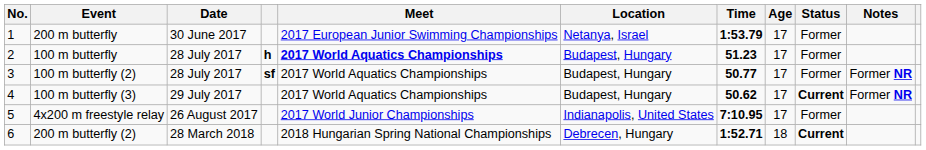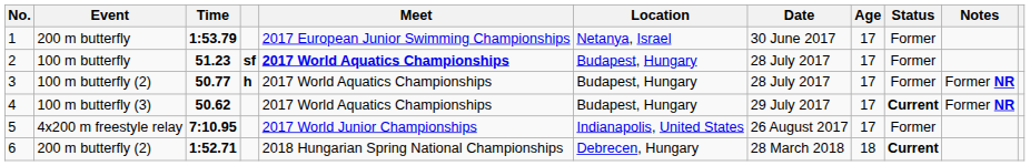 <table class="wikitable sortable">
 <tr>
 <th>No.</th>
 <th>Event</th>
-<th>Date</th>
+<th>Time</th>
 <th></th>
 <th>Meet</th>
 <th>Location</th>
-<th>Time</th>
+<th>Date</th>
 <th>Age</th>
 <th>Status</th>
 <th>Notes</th>
 <th></th>
 </tr>
 <tr>
 <td>1</td>
 <td>200 m butterfly</td>
-<td>30 June 2017</td>
+<td style="text-align:center;"><strong>1:53.79</strong></td>
 <td></td>
 <td><a href='#'>2017 European Junior Swimming Championships</a></td>
 <td><a href='#'>Netanya</a>, <a href='#'>Israel</a></td>
-<td style="text-align:center;"><strong>1:53.79</strong></td>
+<td>30 June 2017</td>
 <td style="text-align:center;">17</td>
 <td style="text-align:center;">Former</td>
 <td></td>
 <td style="text-align:center;"></td>
 </tr>
 <tr>
 <td>2</td>
 <td>100 m butterfly</td>
-<td>28 July 2017</td>
-<td><strong>h</strong></td>
+<td style="text-align:center;"><strong>51.23</strong></td>
+<td><strong>sf</strong></td>
 <td><strong><a href='#'>2017 World Aquatics Championships</a></strong></td>
 <td><a href='#'>Budapest</a>, <a href='#'>Hungary</a></td>
-<td style="text-align:center;"><strong>51.23</strong></td>
+<td>28 July 2017</td>
 <td style="text-align:center;">17</td>
 <td style="text-align:center;">Former</td>
 <td></td>
 <td style="text-align:center;"></td>
 </tr>
 <tr>
 <td>3</td>
 <td>100 m butterfly (2)</td>
-<td>28 July 2017</td>
-<td><strong>sf</strong></td>
+<td style="text-align:center;"><strong>50.77</strong></td>
+<td><strong>h</strong></td>
 <td>2017 World Aquatics Championships</td>
 <td>Budapest, Hungary</td>
-<td style="text-align:center;"><strong>50.77</strong></td>
+<td>28 July 2017</td>
 <td style="text-align:center;">17</td>
 <td style="text-align:center;">Former</td>
 <td>Former <strong><a href='#'>NR</a></strong></td>
 <td style="text-align:center;"></td>
 </tr>
 <tr>
 <td>4</td>
 <td>100 m butterfly (3)</td>
-<td>29 July 2017</td>
+<td style="text-align:center;"><strong>50.62</strong></td>
 <td></td>
 <td>2017 World Aquatics Championships</td>
 <td>Budapest, Hungary</td>
-<td style="text-align:center;"><strong>50.62</strong></td>
+<td>29 July 2017</td>
 <td style="text-align:center;">17</td>
 <td style="text-align:center;"><strong>Current</strong></td>
 <td>Former <strong><a href='#'>NR</a></strong></td>
 <td style="text-align:center;"></td>
 </tr>
 <tr>
 <td>5</td>
 <td>4x200 m freestyle relay</td>
-<td>26 August 2017</td>
+<td style="text-align:center;"><strong>7:10.95</strong></td>
 <td></td>
 <td><a href='#'>2017 World Junior Championships</a></td>
 <td><a href='#'>Indianapolis</a>, <a href='#'>United States</a></td>
-<td style="text-align:center;"><strong>7:10.95</strong></td>
+<td>26 August 2017</td>
 <td style="text-align:center;">17</td>
 <td style="text-align:center;">Former</td>
 <td></td>
 <td style="text-align:center;"></td>
 </tr>
 <tr>
 <td>6</td>
 <td>200 m butterfly (2)</td>
-<td>28 March 2018</td>
+<td style="text-align:center;"><strong>1:52.71</strong></td>
 <td></td>
 <td>2018 Hungarian Spring National Championships</td>
 <td><a href='#'>Debrecen</a>, Hungary</td>
-<td style="text-align:center;"><strong>1:52.71</strong></td>
+<td>28 March 2018</td>
 <td style="text-align:center;">18</td>
 <td style="text-align:center;"><strong>Current</strong></td>
 <td></td>
 <td style="text-align:center;"></td>
 </tr>
 </table>
